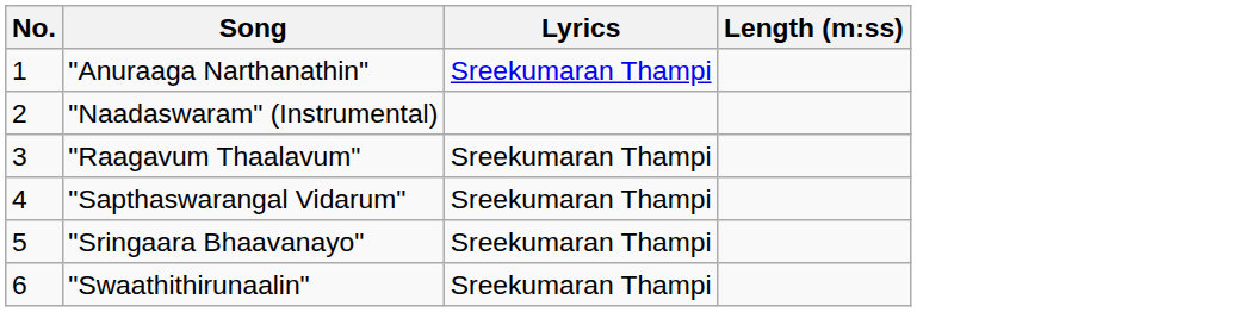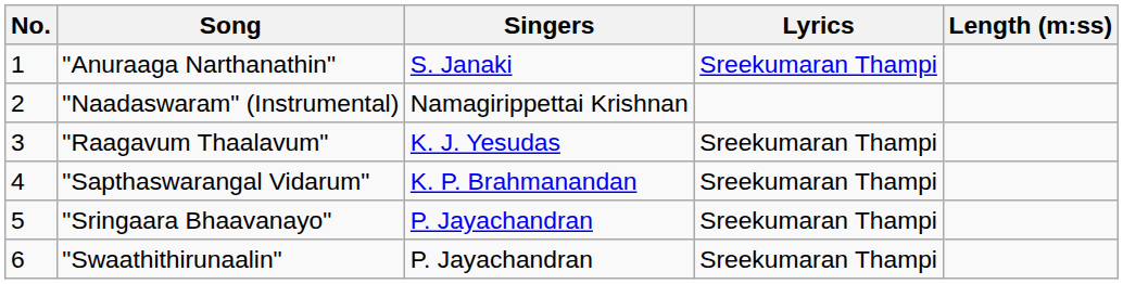 <table class="wikitable" style="font-size:95%;">
 <tr>
 <th>No.</th>
 <th>Song</th>
+<th>Singers</th>
 <th>Lyrics</th>
 <th>Length (m:ss)</th>
 </tr>
 <tr>
 <td>1</td>
 <td>"Anuraaga Narthanathin"</td>
+<td><a href='#'>S. Janaki</a></td>
 <td><a href='#'>Sreekumaran Thampi</a></td>
 <td></td>
 </tr>
 <tr>
 <td>2</td>
 <td>"Naadaswaram" (Instrumental)</td>
+<td>Namagirippettai Krishnan</td>
 <td></td>
 <td></td>
 </tr>
 <tr>
 <td>3</td>
 <td>"Raagavum Thaalavum"</td>
+<td><a href='#'>K. J. Yesudas</a></td>
 <td>Sreekumaran Thampi</td>
 <td></td>
 </tr>
 <tr>
 <td>4</td>
 <td>"Sapthaswarangal Vidarum"</td>
+<td><a href='#'>K. P. Brahmanandan</a></td>
 <td>Sreekumaran Thampi</td>
 <td></td>
 </tr>
 <tr>
 <td>5</td>
 <td>"Sringaara Bhaavanayo"</td>
+<td><a href='#'>P. Jayachandran</a></td>
 <td>Sreekumaran Thampi</td>
 <td></td>
 </tr>
 <tr>
 <td>6</td>
 <td>"Swaathithirunaalin"</td>
+<td>P. Jayachandran</td>
 <td>Sreekumaran Thampi</td>
 <td></td>
 </tr>
 </table>
